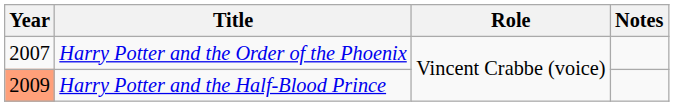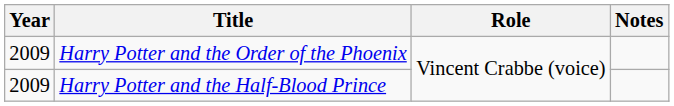 <table class="wikitable">
 <tr>
 <th>Year</th>
 <th>Title</th>
 <th>Role</th>
 <th>Notes</th>
 </tr>
 <tr>
-<td>2007</td>
+<td>2009</td>
 <td><em><a href='#'>Harry Potter and the Order of the Phoenix</a></em></td>
 <td rowspan="2">Vincent Crabbe (voice)</td>
 <td></td>
 </tr>
 <tr>
-<td style="background: lightsalmon;">2009</td>
+<td>2009</td>
 <td><em><a href='#'>Harry Potter and the Half-Blood Prince</a></em></td>
 <td></td>
 </tr>
 </table>
